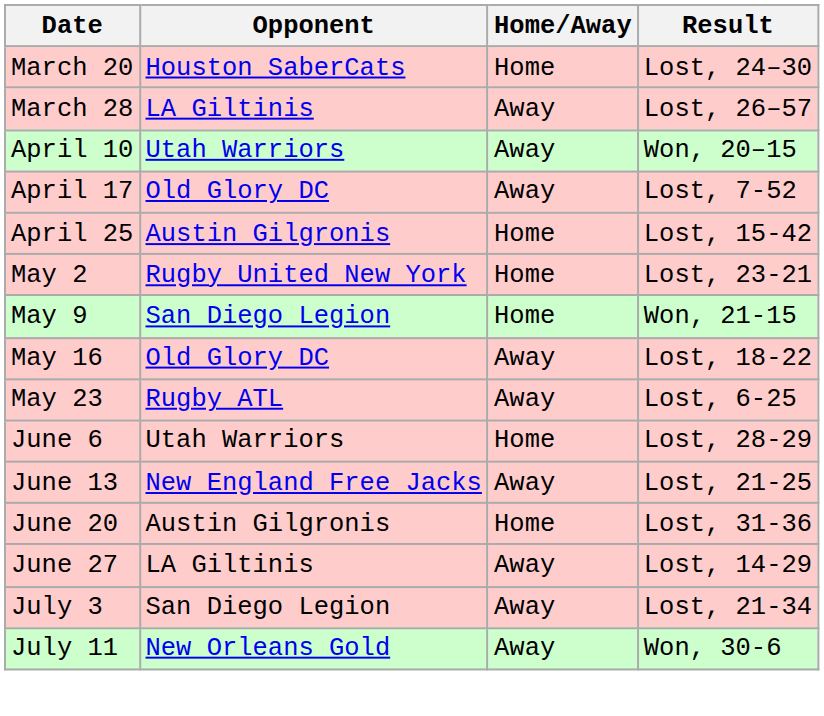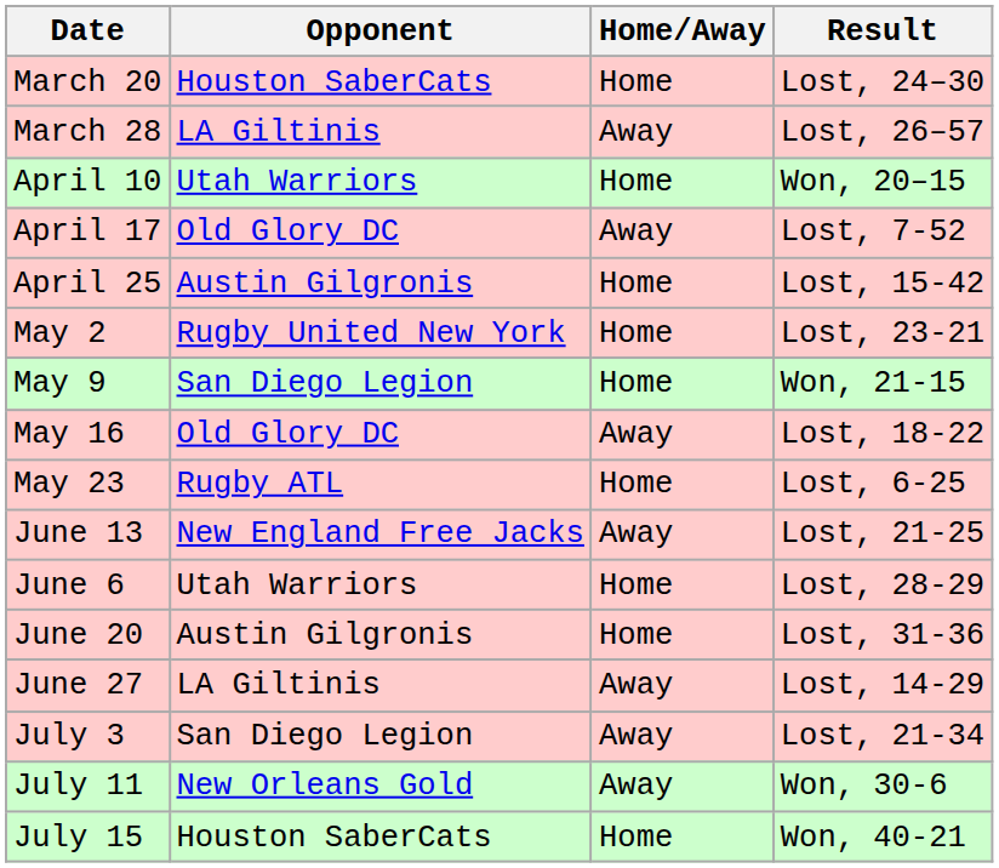 <table class="wikitable">
 <tr>
 <th>Date</th>
 <th>Opponent</th>
 <th>Home/Away</th>
 <th>Result</th>
 </tr>
 <tr bgcolor="#FFCCCC">
 <td>March 20</td>
 <td><a href='#'>Houston SaberCats</a></td>
 <td>Home</td>
 <td>Lost, 24–30</td>
 </tr>
 <tr bgcolor="#FFCCCC">
 <td>March 28</td>
 <td><a href='#'>LA Giltinis</a></td>
 <td>Away</td>
 <td>Lost, 26–57</td>
 </tr>
 <tr bgcolor="#CCFFCC">
 <td>April 10</td>
 <td><a href='#'>Utah Warriors</a></td>
-<td>Away</td>
+<td>Home</td>
 <td>Won, 20–15</td>
 </tr>
 <tr bgcolor="#FFCCCC">
 <td>April 17</td>
 <td><a href='#'>Old Glory DC</a></td>
 <td>Away</td>
 <td>Lost, 7-52</td>
 </tr>
 <tr bgcolor="#FFCCCC">
 <td>April 25</td>
 <td><a href='#'>Austin Gilgronis</a></td>
 <td>Home</td>
 <td>Lost, 15-42</td>
 </tr>
 <tr bgcolor="#FFCCCC">
 <td>May 2</td>
 <td><a href='#'>Rugby United New York</a></td>
 <td>Home</td>
 <td>Lost, 23-21</td>
 </tr>
 <tr bgcolor="#CCFFCC">
 <td>May 9</td>
 <td><a href='#'>San Diego Legion</a></td>
 <td>Home</td>
 <td>Won, 21-15</td>
 </tr>
 <tr bgcolor= "#FFCCCC">
 <td>May 16</td>
 <td><a href='#'>Old Glory DC</a></td>
 <td>Away</td>
 <td>Lost, 18-22</td>
 </tr>
 <tr bgcolor="#FFCCCC">
 <td>May 23</td>
 <td><a href='#'>Rugby ATL</a></td>
+<td>Home</td>
+<td>Lost, 6-25</td>
+</tr>
+<tr bgcolor="#FFCCCC">
+<td>June 13</td>
+<td><a href='#'>New England Free Jacks</a></td>
 <td>Away</td>
-<td>Lost, 6-25</td>
+<td>Lost, 21-25</td>
 </tr>
 <tr bgcolor="#FFCCCC">
 <td>June 6</td>
 <td>Utah Warriors</td>
 <td>Home</td>
 <td>Lost, 28-29</td>
-</tr>
-<tr bgcolor="#FFCCCC">
-<td>June 13</td>
-<td><a href='#'>New England Free Jacks</a></td>
-<td>Away</td>
-<td>Lost, 21-25</td>
 </tr>
 <tr bgcolor="#FFCCCC">
 <td>June 20</td>
 <td>Austin Gilgronis</td>
 <td>Home</td>
 <td>Lost, 31-36</td>
 </tr>
 <tr bgcolor="#FFCCCC">
 <td>June 27</td>
 <td>LA Giltinis</td>
 <td>Away</td>
 <td>Lost, 14-29</td>
 </tr>
 <tr bgcolor="#FFCCCC">
 <td>July 3</td>
 <td>San Diego Legion</td>
 <td>Away</td>
 <td>Lost, 21-34</td>
 </tr>
 <tr bgcolor="#CCFFCC">
 <td>July 11</td>
 <td><a href='#'>New Orleans Gold</a></td>
 <td>Away</td>
 <td>Won, 30-6</td>
 </tr>
+<tr bgcolor="#CCFFCC">
+<td>July 15</td>
+<td>Houston SaberCats</td>
+<td>Home</td>
+<td>Won, 40-21</td>
+</tr>
 </table>
